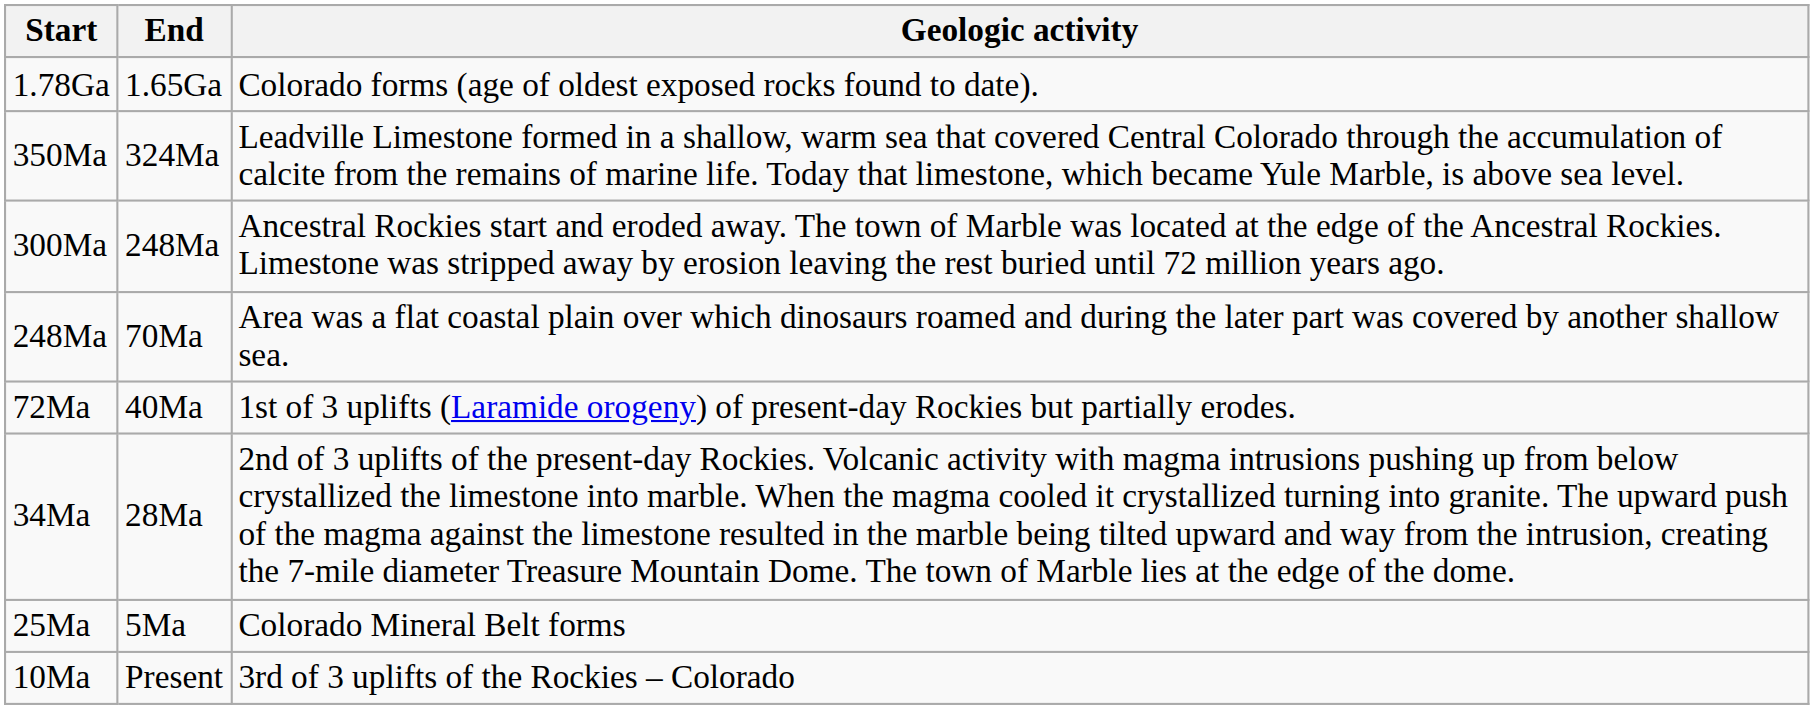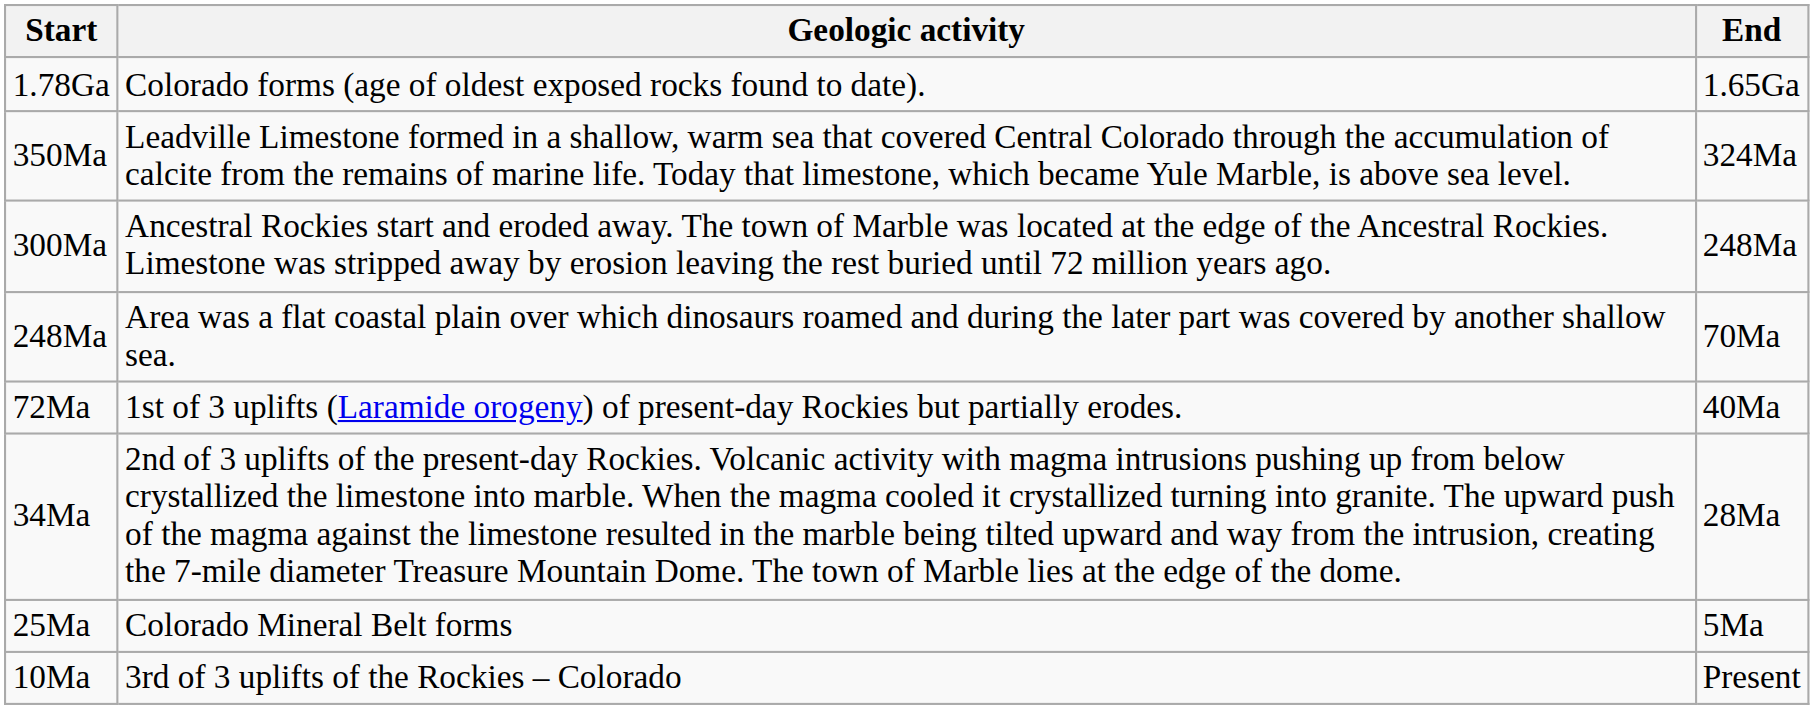 <table class="wikitable">
 <tr>
 <th>Start</th>
+<th>Geologic activity</th>
 <th>End</th>
-<th>Geologic activity</th>
 </tr>
 <tr>
 <td>1.78Ga</td>
+<td>Colorado forms (age of oldest exposed rocks found to date).</td>
 <td>1.65Ga</td>
-<td>Colorado forms (age of oldest exposed rocks found to date).</td>
 </tr>
 <tr>
 <td>350Ma</td>
+<td>Leadville Limestone formed in a shallow, warm sea that covered Central Colorado through the accumulation of calcite from the remains of marine life. Today that limestone, which became Yule Marble, is  above sea level.</td>
 <td>324Ma</td>
-<td>Leadville Limestone formed in a shallow, warm sea that covered Central Colorado through the accumulation of calcite from the remains of marine life. Today that limestone, which became Yule Marble, is  above sea level.</td>
 </tr>
 <tr>
 <td>300Ma</td>
+<td>Ancestral Rockies start and eroded away.  The town of Marble was located at the edge of the Ancestral Rockies.  Limestone was stripped away by erosion leaving the rest buried until 72 million years ago.</td>
 <td>248Ma</td>
-<td>Ancestral Rockies start and eroded away.  The town of Marble was located at the edge of the Ancestral Rockies.  Limestone was stripped away by erosion leaving the rest buried until 72 million years ago.</td>
 </tr>
 <tr>
 <td>248Ma</td>
+<td>Area was a flat coastal plain over which dinosaurs roamed and during the later part was covered by another shallow sea.</td>
 <td>70Ma</td>
-<td>Area was a flat coastal plain over which dinosaurs roamed and during the later part was covered by another shallow sea.</td>
 </tr>
 <tr>
 <td>72Ma</td>
+<td>1st of 3 uplifts (<a href='#'>Laramide orogeny</a>) of present-day Rockies but partially erodes.</td>
 <td>40Ma</td>
-<td>1st of 3 uplifts (<a href='#'>Laramide orogeny</a>) of present-day Rockies but partially erodes.</td>
 </tr>
 <tr>
 <td>34Ma</td>
+<td>2nd of 3 uplifts of the present-day Rockies. Volcanic activity with magma intrusions pushing up from below crystallized the limestone into marble.  When the magma cooled it crystallized turning into granite.  The upward push of the magma against the limestone resulted in the marble being tilted upward and way from the intrusion, creating the 7-mile diameter Treasure Mountain Dome.  The town of Marble lies at the edge of the dome.</td>
 <td>28Ma</td>
-<td>2nd of 3 uplifts of the present-day Rockies. Volcanic activity with magma intrusions pushing up from below crystallized the limestone into marble.  When the magma cooled it crystallized turning into granite.  The upward push of the magma against the limestone resulted in the marble being tilted upward and way from the intrusion, creating the 7-mile diameter Treasure Mountain Dome.  The town of Marble lies at the edge of the dome.</td>
 </tr>
 <tr>
 <td>25Ma</td>
+<td>Colorado Mineral Belt forms</td>
 <td>5Ma</td>
-<td>Colorado Mineral Belt forms</td>
 </tr>
 <tr>
 <td>10Ma</td>
+<td>3rd of 3 uplifts of the Rockies – Colorado</td>
 <td>Present</td>
-<td>3rd of 3 uplifts of the Rockies – Colorado</td>
 </tr>
 </table>
